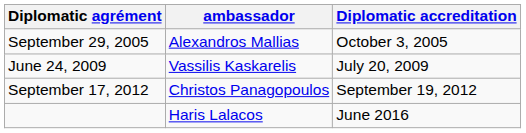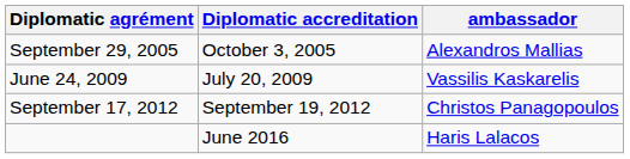 <table class="wikitable sortable">
 <tr>
 <th>Diplomatic <a href='#'>agrément</a></th>
+<th><a href='#'>Diplomatic accreditation</a></th>
 <th><a href='#'>ambassador</a></th>
-<th><a href='#'>Diplomatic accreditation</a></th>
 </tr>
 <tr>
 <td>September 29, 2005</td>
+<td>October 3, 2005</td>
 <td><a href='#'>Alexandros Mallias</a></td>
-<td>October 3, 2005</td>
 </tr>
 <tr>
 <td>June 24, 2009</td>
+<td>July 20, 2009</td>
 <td><a href='#'>Vassilis Kaskarelis</a></td>
-<td>July 20, 2009</td>
 </tr>
 <tr>
 <td>September 17, 2012</td>
+<td>September 19, 2012</td>
 <td><a href='#'>Christos Panagopoulos</a></td>
-<td>September 19, 2012</td>
 </tr>
 <tr>
 <td></td>
+<td>June 2016</td>
 <td><a href='#'>Haris Lalacos</a></td>
-<td>June 2016</td>
 </tr>
 </table>
